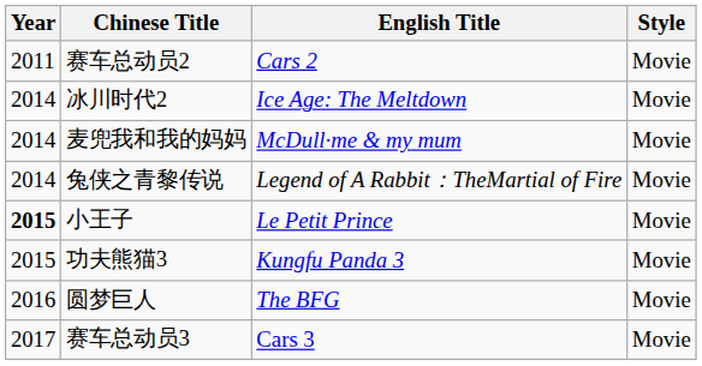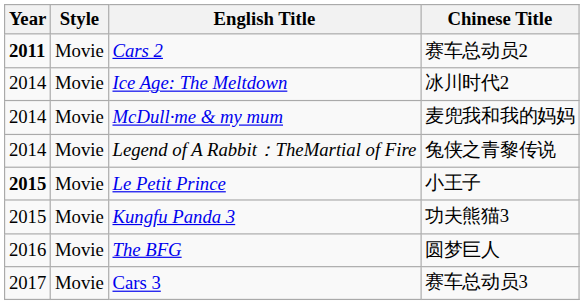 <table class="wikitable">
 <tr>
 <th>Year</th>
+<th>Style</th>
+<th>English Title</th>
 <th>Chinese Title</th>
-<th>English Title</th>
-<th>Style</th>
 </tr>
 <tr>
-<td>2011</td>
+<td><strong>2011</strong></td>
+<td>Movie</td>
+<td><em><a href='#'>Cars 2</a></em></td>
 <td>赛车总动员2</td>
-<td><em><a href='#'>Cars 2</a></em></td>
-<td>Movie</td>
 </tr>
 <tr>
 <td>2014</td>
+<td>Movie</td>
+<td><em><a href='#'>Ice Age: The Meltdown</a></em></td>
 <td>冰川时代2</td>
-<td><em><a href='#'>Ice Age: The Meltdown</a></em></td>
-<td>Movie</td>
 </tr>
 <tr>
 <td>2014</td>
+<td>Movie</td>
+<td><em><a href='#'>McDull·me & my mum</a></em></td>
 <td>麦兜我和我的妈妈</td>
-<td><em><a href='#'>McDull·me & my mum</a></em></td>
-<td>Movie</td>
 </tr>
 <tr>
 <td>2014</td>
+<td>Movie</td>
+<td><em>Legend of A Rabbit：TheMartial of Fire</em></td>
 <td>兔侠之青黎传说</td>
-<td><em>Legend of A Rabbit：TheMartial of Fire</em></td>
-<td>Movie</td>
 </tr>
 <tr>
 <td><strong>2015</strong></td>
+<td>Movie</td>
+<td><em><a href='#'>Le Petit Prince</a></em></td>
 <td>小王子</td>
-<td><em><a href='#'>Le Petit Prince</a></em></td>
-<td>Movie</td>
 </tr>
 <tr>
 <td>2015</td>
+<td>Movie</td>
+<td><em><a href='#'>Kungfu Panda 3</a></em></td>
 <td>功夫熊猫3</td>
-<td><em><a href='#'>Kungfu Panda 3</a></em></td>
-<td>Movie</td>
 </tr>
 <tr>
 <td>2016</td>
+<td>Movie</td>
+<td><em><a href='#'>The BFG</a></em></td>
 <td>圆梦巨人</td>
-<td><em><a href='#'>The BFG</a></em></td>
-<td>Movie</td>
 </tr>
 <tr>
 <td>2017</td>
+<td>Movie</td>
+<td><a href='#'>Cars 3</a></td>
 <td>赛车总动员3</td>
-<td><a href='#'>Cars 3</a></td>
-<td>Movie</td>
 </tr>
 </table>
